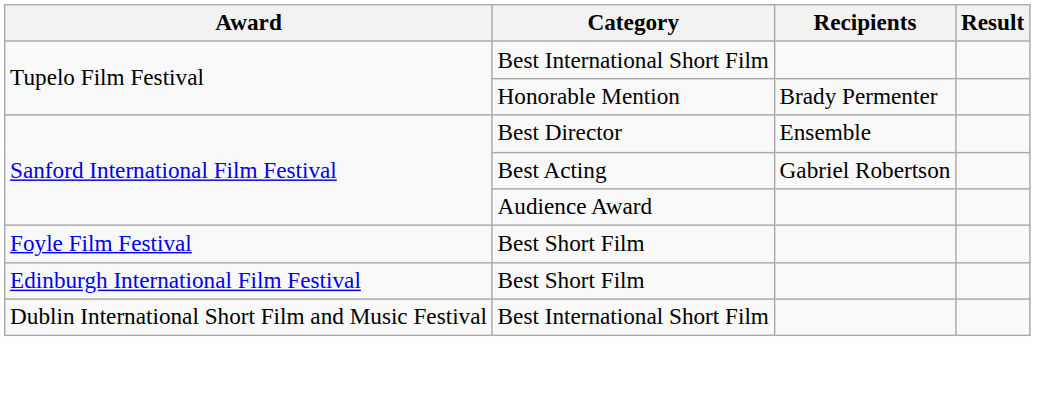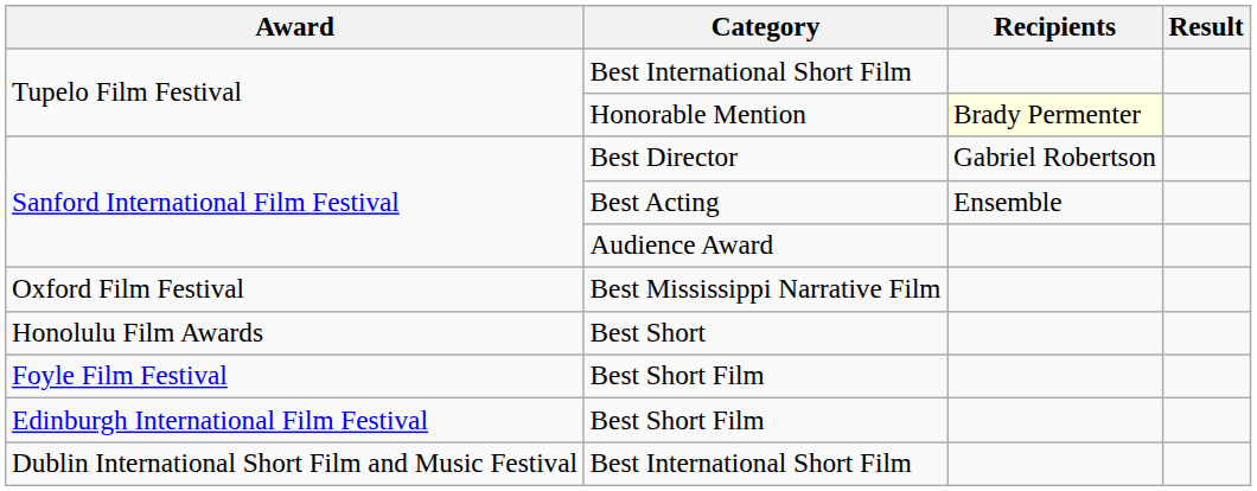 <table class="wikitable">
 <tr>
 <th>Award</th>
 <th>Category</th>
 <th>Recipients</th>
 <th>Result</th>
 </tr>
 <tr>
 <td rowspan=2>Tupelo Film Festival</td>
 <td>Best International Short Film</td>
 <td></td>
 <td></td>
 </tr>
 <tr>
 <td>Honorable Mention</td>
-<td>Brady Permenter</td>
+<td style="background: lightyellow;">Brady Permenter</td>
 <td></td>
 </tr>
 <tr>
 <td rowspan=3><a href='#'>Sanford International Film Festival</a></td>
 <td>Best Director</td>
+<td>Gabriel Robertson</td>
+<td></td>
+</tr>
+<tr>
+<td>Best Acting</td>
 <td>Ensemble</td>
 <td></td>
 </tr>
 <tr>
-<td>Best Acting</td>
-<td>Gabriel Robertson</td>
+<td>Audience Award</td>
+<td></td>
 <td></td>
 </tr>
 <tr>
-<td>Audience Award</td>
+<td>Oxford Film Festival</td>
+<td>Best Mississippi Narrative Film</td>
+<td></td>
+<td></td>
+</tr>
+<tr>
+<td>Honolulu Film Awards</td>
+<td>Best Short</td>
 <td></td>
 <td></td>
 </tr>
 <tr>
 <td><a href='#'>Foyle Film Festival</a></td>
 <td>Best Short Film</td>
 <td></td>
 <td></td>
 </tr>
 <tr>
 <td><a href='#'>Edinburgh International Film Festival</a></td>
 <td>Best Short Film</td>
 <td></td>
 <td></td>
 </tr>
 <tr>
 <td>Dublin International Short Film and Music Festival</td>
 <td>Best International Short Film</td>
 <td></td>
 <td></td>
 </tr>
 </table>
